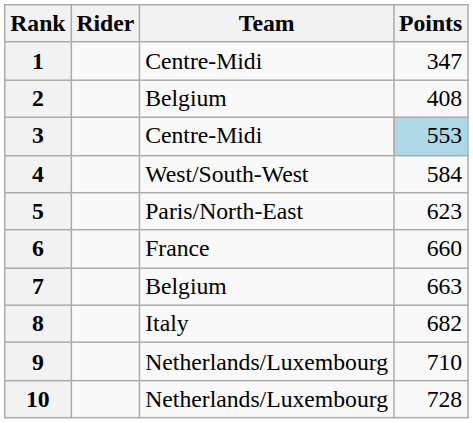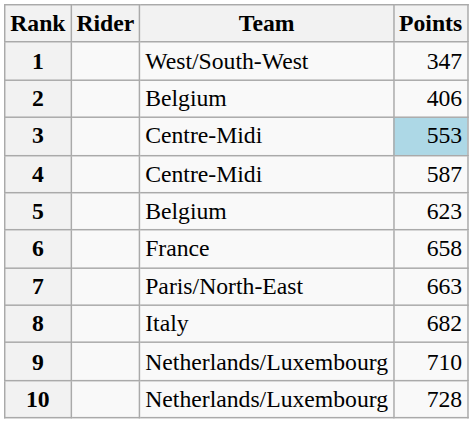 <table class="wikitable">
 <tr>
 <th scope="col">Rank</th>
 <th scope="col">Rider</th>
 <th scope="col">Team</th>
 <th scope="col">Points</th>
 </tr>
 <tr>
 <th scope="row">1</th>
 <td></td>
-<td>Centre-Midi</td>
+<td>West/South-West</td>
 <td style="text-align:right;">347</td>
 </tr>
 <tr>
 <th scope="row">2</th>
 <td></td>
 <td>Belgium</td>
-<td style="text-align:right;">408</td>
+<td style="text-align:right;">406</td>
 </tr>
 <tr>
 <th scope="row">3</th>
 <td></td>
 <td>Centre-Midi</td>
 <td style="background: lightblue; text-align:right;">553</td>
 </tr>
 <tr>
 <th scope="row">4</th>
 <td></td>
-<td>West/South-West</td>
-<td style="text-align:right;">584</td>
+<td>Centre-Midi</td>
+<td style="text-align:right;">587</td>
 </tr>
 <tr>
 <th scope="row">5</th>
 <td></td>
-<td>Paris/North-East</td>
+<td>Belgium</td>
 <td style="text-align:right;">623</td>
 </tr>
 <tr>
 <th scope="row">6</th>
 <td></td>
 <td>France</td>
-<td style="text-align:right;">660</td>
+<td style="text-align:right;">658</td>
 </tr>
 <tr>
 <th scope="row">7</th>
 <td></td>
-<td>Belgium</td>
+<td>Paris/North-East</td>
 <td style="text-align:right;">663</td>
 </tr>
 <tr>
 <th scope="row">8</th>
 <td></td>
 <td>Italy</td>
 <td style="text-align:right;">682</td>
 </tr>
 <tr>
 <th scope="row">9</th>
 <td></td>
 <td>Netherlands/Luxembourg</td>
 <td style="text-align:right;">710</td>
 </tr>
 <tr>
 <th scope="row">10</th>
 <td></td>
 <td>Netherlands/Luxembourg</td>
 <td style="text-align:right;">728</td>
 </tr>
 </table>
